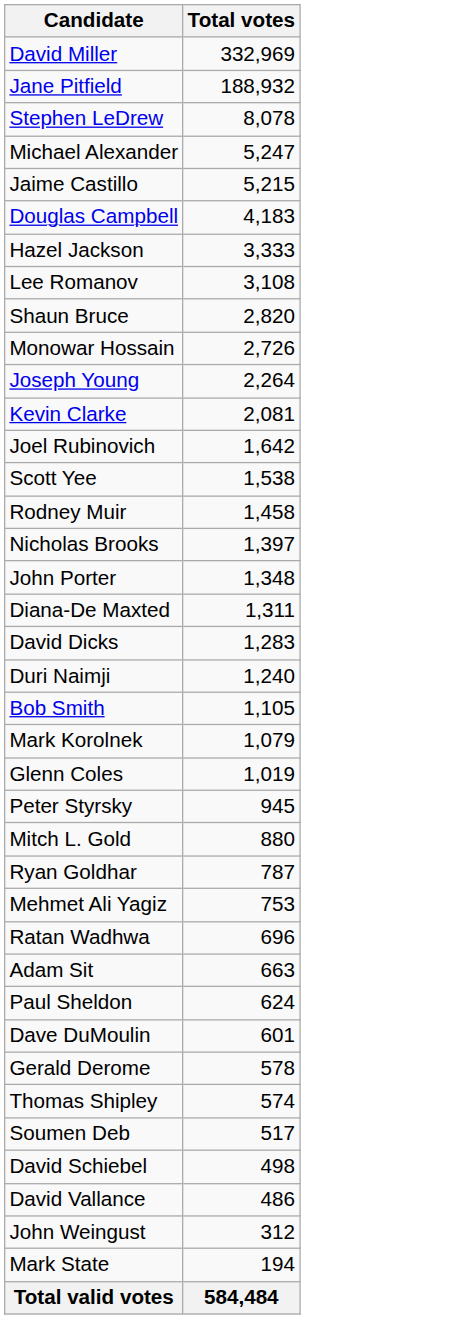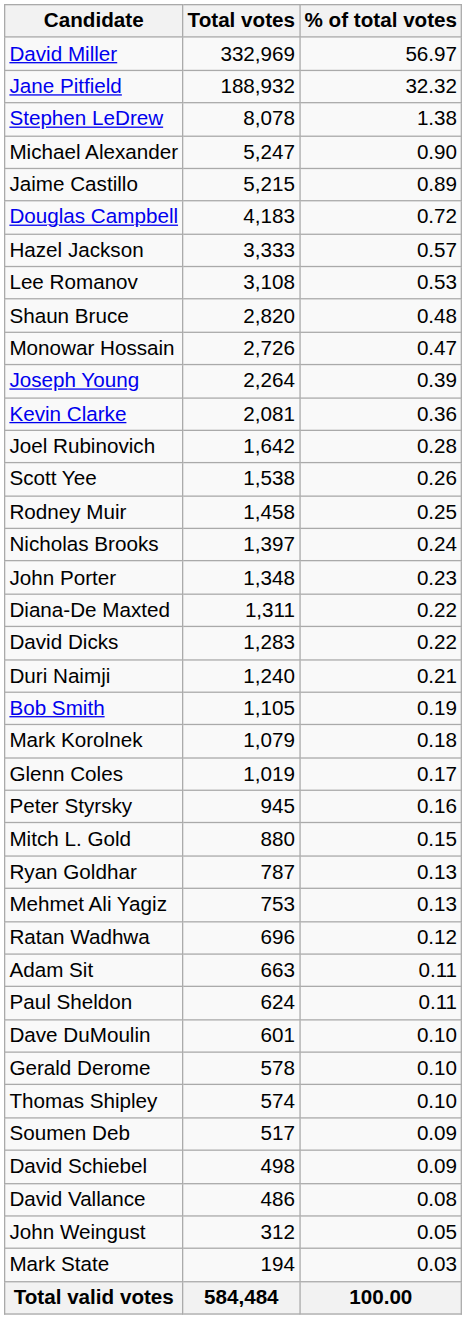 <table class="wikitable">
 <tr bgcolor="#EEEEEE">
 <th align="left">Candidate</th>
 <th align="right">Total votes</th>
+<th align="right">% of total votes</th>
 </tr>
 <tr>
 <td align="left"><a href='#'>David Miller</a></td>
 <td align="right">332,969</td>
+<td align="right">56.97</td>
 </tr>
 <tr>
 <td align="left"><a href='#'>Jane Pitfield</a></td>
 <td align="right">188,932</td>
+<td align="right">32.32</td>
 </tr>
 <tr>
 <td align="left"><a href='#'>Stephen LeDrew</a></td>
 <td align="right">8,078</td>
+<td align="right">1.38</td>
 </tr>
 <tr>
 <td align="left">Michael Alexander</td>
 <td align="right">5,247</td>
+<td align="right">0.90</td>
 </tr>
 <tr>
 <td align="left">Jaime Castillo</td>
 <td align="right">5,215</td>
+<td align="right">0.89</td>
 </tr>
 <tr>
 <td align="left"><a href='#'>Douglas Campbell</a></td>
 <td align="right">4,183</td>
+<td align="right">0.72</td>
 </tr>
 <tr>
 <td align="left">Hazel Jackson</td>
 <td align="right">3,333</td>
+<td align="right">0.57</td>
 </tr>
 <tr>
 <td align="left">Lee Romanov</td>
 <td align="right">3,108</td>
+<td align="right">0.53</td>
 </tr>
 <tr>
 <td align="left">Shaun Bruce</td>
 <td align="right">2,820</td>
+<td align="right">0.48</td>
 </tr>
 <tr>
 <td align="left">Monowar Hossain</td>
 <td align="right">2,726</td>
+<td align="right">0.47</td>
 </tr>
 <tr>
 <td align="left"><a href='#'>Joseph Young</a></td>
 <td align="right">2,264</td>
+<td align="right">0.39</td>
 </tr>
 <tr>
 <td align="left"><a href='#'>Kevin Clarke</a></td>
 <td align="right">2,081</td>
+<td align="right">0.36</td>
 </tr>
 <tr>
 <td align="left">Joel Rubinovich</td>
 <td align="right">1,642</td>
+<td align="right">0.28</td>
 </tr>
 <tr>
 <td align="left">Scott Yee</td>
 <td align="right">1,538</td>
+<td align="right">0.26</td>
 </tr>
 <tr>
 <td align="left">Rodney Muir</td>
 <td align="right">1,458</td>
+<td align="right">0.25</td>
 </tr>
 <tr>
 <td align="left">Nicholas Brooks</td>
 <td align="right">1,397</td>
+<td align="right">0.24</td>
 </tr>
 <tr>
 <td align="left">John Porter</td>
 <td align="right">1,348</td>
+<td align="right">0.23</td>
 </tr>
 <tr>
 <td align="left">Diana-De Maxted</td>
 <td align="right">1,311</td>
+<td align="right">0.22</td>
 </tr>
 <tr>
 <td align="left">David Dicks</td>
 <td align="right">1,283</td>
+<td align="right">0.22</td>
 </tr>
 <tr>
 <td align="left">Duri Naimji</td>
 <td align="right">1,240</td>
+<td align="right">0.21</td>
 </tr>
 <tr>
 <td align="left"><a href='#'>Bob Smith</a></td>
 <td align="right">1,105</td>
+<td align="right">0.19</td>
 </tr>
 <tr>
 <td align="left">Mark Korolnek</td>
 <td align="right">1,079</td>
+<td align="right">0.18</td>
 </tr>
 <tr>
 <td align="left">Glenn Coles</td>
 <td align="right">1,019</td>
+<td align="right">0.17</td>
 </tr>
 <tr>
 <td align="left">Peter Styrsky</td>
 <td align="right">945</td>
+<td align="right">0.16</td>
 </tr>
 <tr>
 <td align="left">Mitch L. Gold</td>
 <td align="right">880</td>
+<td align="right">0.15</td>
 </tr>
 <tr>
 <td align="left">Ryan Goldhar</td>
 <td align="right">787</td>
+<td align="right">0.13</td>
 </tr>
 <tr>
 <td align="left">Mehmet Ali Yagiz</td>
 <td align="right">753</td>
+<td align="right">0.13</td>
 </tr>
 <tr>
 <td align="left">Ratan Wadhwa</td>
 <td align="right">696</td>
+<td align="right">0.12</td>
 </tr>
 <tr>
 <td align="left">Adam Sit</td>
 <td align="right">663</td>
+<td align="right">0.11</td>
 </tr>
 <tr>
 <td align="left">Paul Sheldon</td>
 <td align="right">624</td>
+<td align="right">0.11</td>
 </tr>
 <tr>
 <td align="left">Dave DuMoulin</td>
 <td align="right">601</td>
+<td align="right">0.10</td>
 </tr>
 <tr>
 <td align="left">Gerald Derome</td>
 <td align="right">578</td>
+<td align="right">0.10</td>
 </tr>
 <tr>
 <td align="left">Thomas Shipley</td>
 <td align="right">574</td>
+<td align="right">0.10</td>
 </tr>
 <tr>
 <td align="left">Soumen Deb</td>
 <td align="right">517</td>
+<td align="right">0.09</td>
 </tr>
 <tr>
 <td align="left">David Schiebel</td>
 <td align="right">498</td>
+<td align="right">0.09</td>
 </tr>
 <tr>
 <td align="left">David Vallance</td>
 <td align="right">486</td>
+<td align="right">0.08</td>
 </tr>
 <tr>
 <td align="left">John Weingust</td>
 <td align="right">312</td>
+<td align="right">0.05</td>
 </tr>
 <tr>
 <td align="left">Mark State</td>
 <td align="right">194</td>
+<td align="right">0.03</td>
 </tr>
 <tr bgcolor="#EEEEEE">
 <th align="left">Total valid votes</th>
 <th align="right">584,484</th>
+<th align="right">100.00</th>
 </tr>
 </table>
